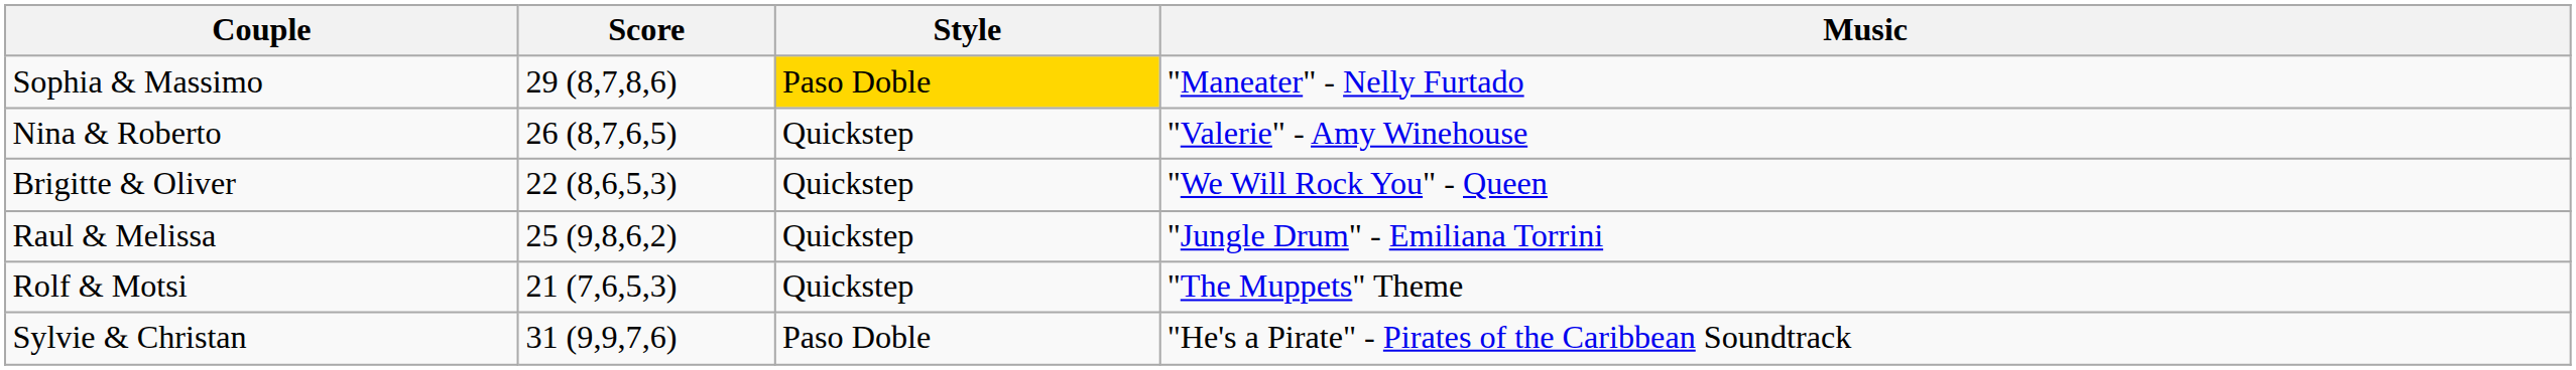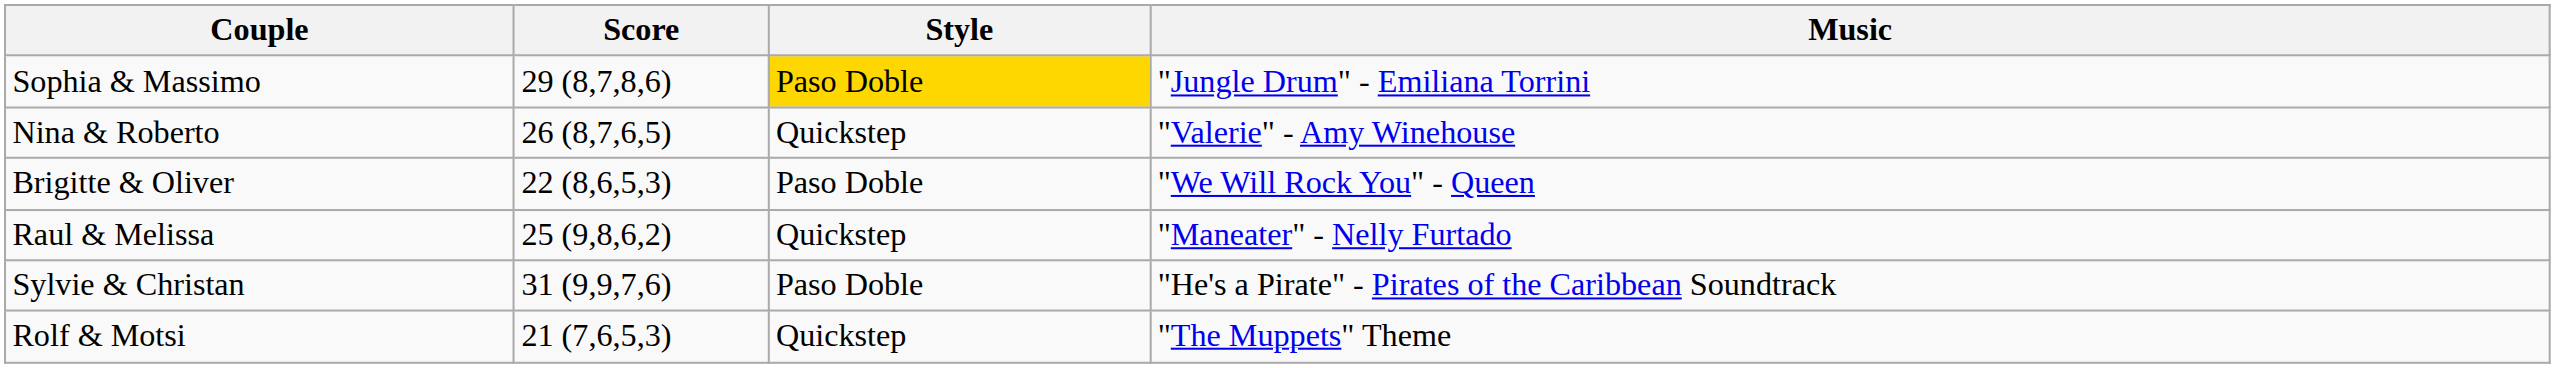 <table class="wikitable" width="80%">
 <tr>
 <th width="20%">Couple</th>
 <th width="10%">Score</th>
 <th width="15%">Style</th>
 <th width="60%">Music</th>
 </tr>
 <tr>
 <td>Sophia & Massimo</td>
 <td>29 (8,7,8,6)</td>
 <td style="background: gold;">Paso Doble</td>
-<td>"<a href='#'>Maneater</a>" - <a href='#'>Nelly Furtado</a></td>
+<td>"<a href='#'>Jungle Drum</a>" - <a href='#'>Emiliana Torrini</a></td>
 </tr>
 <tr>
 <td>Nina & Roberto</td>
 <td>26 (8,7,6,5)</td>
 <td>Quickstep</td>
 <td>"<a href='#'>Valerie</a>" - <a href='#'>Amy Winehouse</a></td>
 </tr>
 <tr>
 <td>Brigitte & Oliver</td>
 <td>22 (8,6,5,3)</td>
-<td>Quickstep</td>
+<td>Paso Doble</td>
 <td>"<a href='#'>We Will Rock You</a>" - <a href='#'>Queen</a></td>
 </tr>
 <tr>
 <td>Raul & Melissa</td>
 <td>25 (9,8,6,2)</td>
 <td>Quickstep</td>
-<td>"<a href='#'>Jungle Drum</a>" - <a href='#'>Emiliana Torrini</a></td>
+<td>"<a href='#'>Maneater</a>" - <a href='#'>Nelly Furtado</a></td>
+</tr>
+<tr>
+<td>Sylvie & Christan</td>
+<td>31 (9,9,7,6)</td>
+<td>Paso Doble</td>
+<td>"He's a Pirate" - <a href='#'>Pirates of the Caribbean</a> Soundtrack</td>
 </tr>
 <tr>
 <td>Rolf & Motsi</td>
 <td>21 (7,6,5,3)</td>
 <td>Quickstep</td>
 <td>"<a href='#'>The Muppets</a>" Theme</td>
 </tr>
-<tr>
-<td>Sylvie & Christan</td>
-<td>31 (9,9,7,6)</td>
-<td>Paso Doble</td>
-<td>"He's a Pirate" - <a href='#'>Pirates of the Caribbean</a> Soundtrack</td>
-</tr>
 </table>
